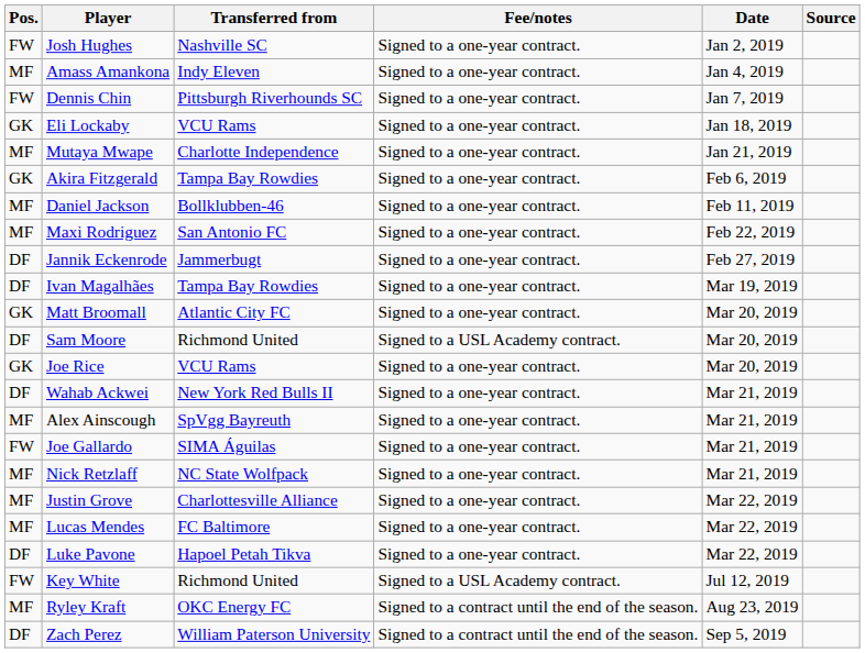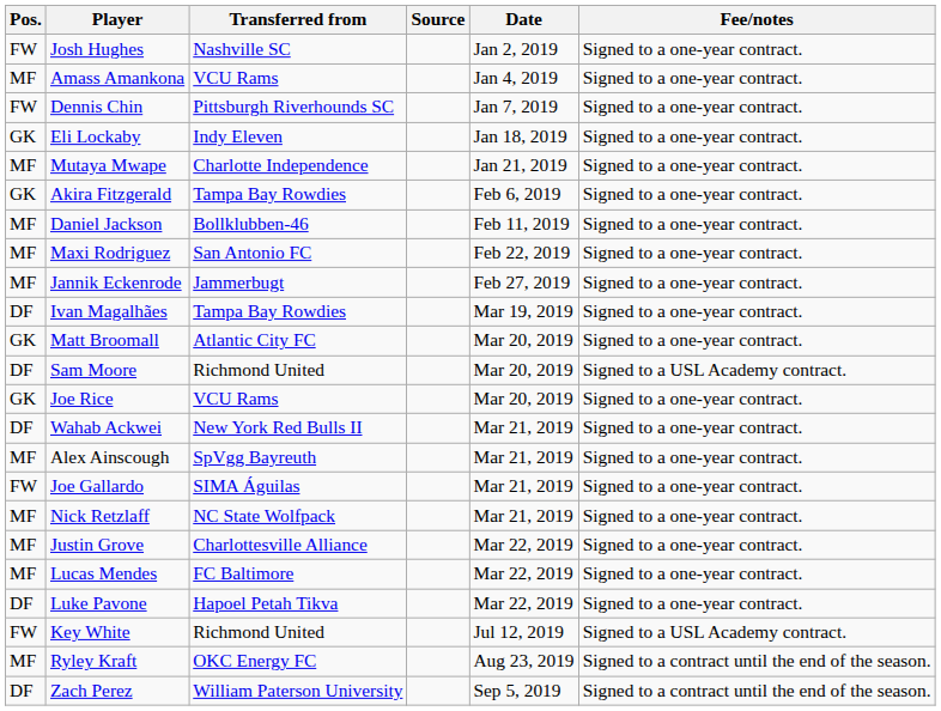 <table class="wikitable sortable" style="text-align: left">
 <tr>
 <th><strong>Pos.</strong></th>
 <th><strong>Player</strong></th>
 <th><strong>Transferred from</strong></th>
+<th><strong>Source</strong></th>
+<th><strong>Date</strong></th>
 <th><strong>Fee/notes</strong></th>
-<th><strong>Date</strong></th>
-<th><strong>Source</strong></th>
 </tr>
 <tr>
 <td>FW</td>
 <td> <a href='#'>Josh Hughes</a></td>
 <td> <a href='#'>Nashville SC</a></td>
+<td align=center></td>
+<td>Jan 2, 2019</td>
 <td>Signed to a one-year contract.</td>
-<td>Jan 2, 2019</td>
-<td align=center></td>
 </tr>
 <tr>
 <td>MF</td>
 <td> <a href='#'>Amass Amankona</a></td>
-<td> <a href='#'>Indy Eleven</a></td>
+<td> <a href='#'>VCU Rams</a></td>
+<td align=center></td>
+<td>Jan 4, 2019</td>
 <td>Signed to a one-year contract.</td>
-<td>Jan 4, 2019</td>
-<td align=center></td>
 </tr>
 <tr>
 <td>FW</td>
 <td> <a href='#'>Dennis Chin</a></td>
 <td> <a href='#'>Pittsburgh Riverhounds SC</a></td>
+<td align=center></td>
+<td>Jan 7, 2019</td>
 <td>Signed to a one-year contract.</td>
-<td>Jan 7, 2019</td>
-<td align=center></td>
 </tr>
 <tr>
 <td>GK</td>
 <td> <a href='#'>Eli Lockaby</a></td>
-<td> <a href='#'>VCU Rams</a></td>
+<td> <a href='#'>Indy Eleven</a></td>
+<td align=center></td>
+<td>Jan 18, 2019</td>
 <td>Signed to a one-year contract.</td>
-<td>Jan 18, 2019</td>
-<td align=center></td>
 </tr>
 <tr>
 <td>MF</td>
 <td> <a href='#'>Mutaya Mwape</a></td>
 <td> <a href='#'>Charlotte Independence</a></td>
+<td align=center></td>
+<td>Jan 21, 2019</td>
 <td>Signed to a one-year contract.</td>
-<td>Jan 21, 2019</td>
-<td align=center></td>
 </tr>
 <tr>
 <td>GK</td>
 <td> <a href='#'>Akira Fitzgerald</a></td>
 <td> <a href='#'>Tampa Bay Rowdies</a></td>
+<td align=center></td>
+<td>Feb 6, 2019</td>
 <td>Signed to a one-year contract.</td>
-<td>Feb 6, 2019</td>
-<td align=center></td>
 </tr>
 <tr>
 <td>MF</td>
 <td> <a href='#'>Daniel Jackson</a></td>
 <td> <a href='#'>Bollklubben-46</a></td>
+<td align=center></td>
+<td>Feb 11, 2019</td>
 <td>Signed to a one-year contract.</td>
-<td>Feb 11, 2019</td>
-<td align=center></td>
 </tr>
 <tr>
 <td>MF</td>
 <td> <a href='#'>Maxi Rodriguez</a></td>
 <td> <a href='#'>San Antonio FC</a></td>
+<td align=center></td>
+<td>Feb 22, 2019</td>
 <td>Signed to a one-year contract.</td>
-<td>Feb 22, 2019</td>
-<td align=center></td>
 </tr>
 <tr>
-<td>DF</td>
+<td>MF</td>
 <td> <a href='#'>Jannik Eckenrode</a></td>
 <td> <a href='#'>Jammerbugt</a></td>
+<td align=center></td>
+<td>Feb 27, 2019</td>
 <td>Signed to a one-year contract.</td>
-<td>Feb 27, 2019</td>
-<td align=center></td>
 </tr>
 <tr>
 <td>DF</td>
 <td> <a href='#'>Ivan Magalhães</a></td>
 <td> <a href='#'>Tampa Bay Rowdies</a></td>
+<td align=center></td>
+<td>Mar 19, 2019</td>
 <td>Signed to a one-year contract.</td>
-<td>Mar 19, 2019</td>
-<td align=center></td>
 </tr>
 <tr>
 <td>GK</td>
 <td> <a href='#'>Matt Broomall</a></td>
 <td> <a href='#'>Atlantic City FC</a></td>
+<td align=center></td>
+<td>Mar 20, 2019</td>
 <td>Signed to a one-year contract.</td>
-<td>Mar 20, 2019</td>
-<td align=center></td>
 </tr>
 <tr>
 <td>DF</td>
 <td> <a href='#'>Sam Moore</a></td>
 <td> Richmond United</td>
+<td align=center></td>
+<td>Mar 20, 2019</td>
 <td>Signed to a USL Academy contract.</td>
-<td>Mar 20, 2019</td>
-<td align=center></td>
 </tr>
 <tr>
 <td>GK</td>
 <td> <a href='#'>Joe Rice</a></td>
 <td> <a href='#'>VCU Rams</a></td>
+<td align=center></td>
+<td>Mar 20, 2019</td>
 <td>Signed to a one-year contract.</td>
-<td>Mar 20, 2019</td>
-<td align=center></td>
 </tr>
 <tr>
 <td>DF</td>
 <td> <a href='#'>Wahab Ackwei</a></td>
 <td> <a href='#'>New York Red Bulls II</a></td>
+<td align=center></td>
+<td>Mar 21, 2019</td>
 <td>Signed to a one-year contract.</td>
-<td>Mar 21, 2019</td>
-<td align=center></td>
 </tr>
 <tr>
 <td>MF</td>
 <td> Alex Ainscough</td>
 <td> <a href='#'>SpVgg Bayreuth</a></td>
+<td align=center></td>
+<td>Mar 21, 2019</td>
 <td>Signed to a one-year contract.</td>
-<td>Mar 21, 2019</td>
-<td align=center></td>
 </tr>
 <tr>
 <td>FW</td>
 <td> <a href='#'>Joe Gallardo</a></td>
 <td> <a href='#'>SIMA Águilas</a></td>
+<td align=center></td>
+<td>Mar 21, 2019</td>
 <td>Signed to a one-year contract.</td>
-<td>Mar 21, 2019</td>
-<td align=center></td>
 </tr>
 <tr>
 <td>MF</td>
 <td> <a href='#'>Nick Retzlaff</a></td>
 <td> <a href='#'>NC State Wolfpack</a></td>
+<td align=center></td>
+<td>Mar 21, 2019</td>
 <td>Signed to a one-year contract.</td>
-<td>Mar 21, 2019</td>
-<td align=center></td>
 </tr>
 <tr>
 <td>MF</td>
 <td> <a href='#'>Justin Grove</a></td>
 <td> <a href='#'>Charlottesville Alliance</a></td>
+<td align=center></td>
+<td>Mar 22, 2019</td>
 <td>Signed to a one-year contract.</td>
-<td>Mar 22, 2019</td>
-<td align=center></td>
 </tr>
 <tr>
 <td>MF</td>
 <td> <a href='#'>Lucas Mendes</a></td>
 <td> <a href='#'>FC Baltimore</a></td>
+<td align=center></td>
+<td>Mar 22, 2019</td>
 <td>Signed to a one-year contract.</td>
-<td>Mar 22, 2019</td>
-<td align=center></td>
 </tr>
 <tr>
 <td>DF</td>
 <td> <a href='#'>Luke Pavone</a></td>
 <td> <a href='#'>Hapoel Petah Tikva</a></td>
+<td align=center></td>
+<td>Mar 22, 2019</td>
 <td>Signed to a one-year contract.</td>
-<td>Mar 22, 2019</td>
-<td align=center></td>
 </tr>
 <tr>
 <td>FW</td>
 <td> <a href='#'>Key White</a></td>
 <td> Richmond United</td>
+<td align=center></td>
+<td>Jul 12, 2019</td>
 <td>Signed to a USL Academy contract.</td>
-<td>Jul 12, 2019</td>
-<td align=center></td>
 </tr>
 <tr>
 <td>MF</td>
 <td> <a href='#'>Ryley Kraft</a></td>
 <td> <a href='#'>OKC Energy FC</a></td>
+<td align=center></td>
+<td>Aug 23, 2019</td>
 <td>Signed to a contract until the end of the season.</td>
-<td>Aug 23, 2019</td>
-<td align=center></td>
 </tr>
 <tr>
 <td>DF</td>
 <td> <a href='#'>Zach Perez</a></td>
 <td> <a href='#'>William Paterson University</a></td>
+<td align=center></td>
+<td>Sep 5, 2019</td>
 <td>Signed to a contract until the end of the season.</td>
-<td>Sep 5, 2019</td>
-<td align=center></td>
 </tr>
 </table>
